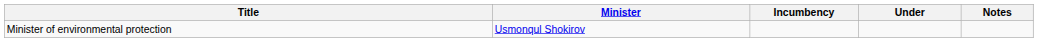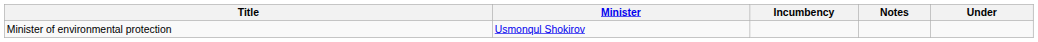 <table class="wikitable" style="width:100%;">
 <tr>
 <th>Title</th>
 <th style="width:25%;"><a href='#'>Minister</a></th>
 <th style="width:160px;">Incumbency</th>
+<th style="width:7%;">Notes</th>
 <th style="width:10%;">Under</th>
-<th style="width:7%;">Notes</th>
 </tr>
 <tr>
 <td>Minister of environmental protection</td>
 <td><a href='#'>Usmonqul Shokirov</a></td>
 <td></td>
 <td></td>
 <td></td>
 </tr>
 </table>
